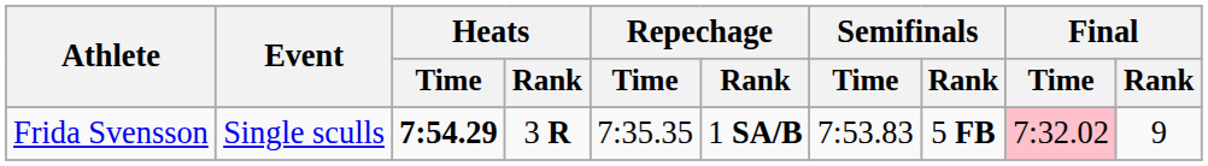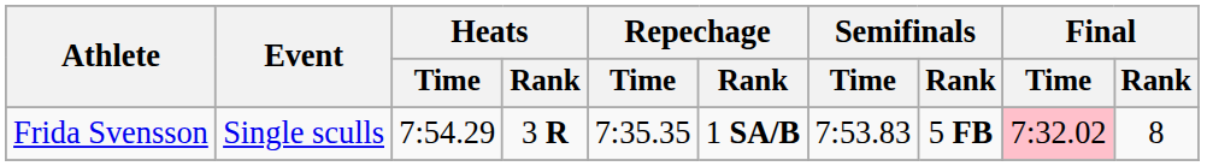 <table class="wikitable" style="font-size:90%;">
 <tr>
 <th rowspan="2">Athlete</th>
 <th rowspan="2">Event</th>
 <th colspan="2">Heats</th>
 <th colspan="2">Repechage</th>
 <th colspan="2">Semifinals</th>
 <th colspan="2">Final</th>
 </tr>
 <tr style="font-size:95%">
 <th>Time</th>
 <th>Rank</th>
 <th>Time</th>
 <th>Rank</th>
 <th>Time</th>
 <th>Rank</th>
 <th>Time</th>
 <th>Rank</th>
 </tr>
 <tr align=center>
 <td align=left><a href='#'>Frida Svensson</a></td>
 <td align=left><a href='#'>Single sculls</a></td>
-<td><strong>7:54.29</strong></td>
+<td>7:54.29</td>
 <td>3 <strong>R</strong></td>
 <td>7:35.35</td>
 <td>1 <strong>SA/B</strong></td>
 <td>7:53.83</td>
 <td>5 <strong>FB</strong></td>
 <td style="background: pink;">7:32.02</td>
-<td>9</td>
+<td>8</td>
 </tr>
 </table>
